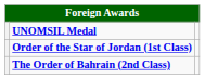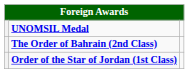 <table class="wikitable">
 <tr>
 <th colspan="3" style="background:#006400; color:#FFFFFF; text-align:center">Foreign Awards</th>
 </tr>
 <tr>
 <th></th>
 <td><strong><a href='#'>UNOMSIL Medal</a></strong></td>
 <td></td>
 </tr>
 <tr>
 <th></th>
-<td><a href='#'><strong>Order of the Star of Jordan (1st Class)</strong></a></td>
+<td><a href='#'><strong>The Order of Bahrain (2nd Class)</strong></a></td>
 <td></td>
 </tr>
 <tr>
 <th></th>
-<td><a href='#'><strong>The Order of Bahrain (2nd Class)</strong></a></td>
+<td><a href='#'><strong>Order of the Star of Jordan (1st Class)</strong></a></td>
 <td></td>
 </tr>
 </table>
